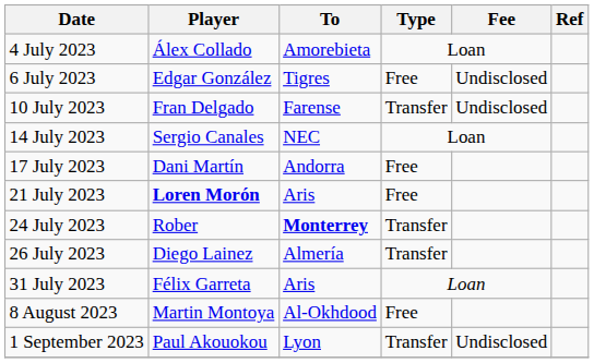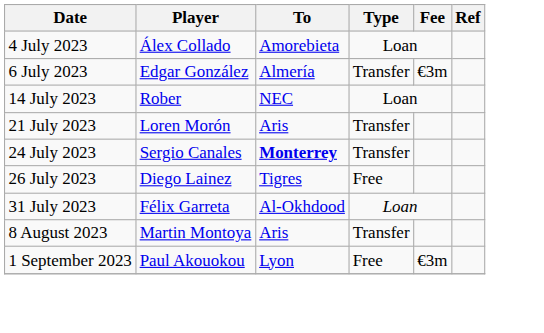 <table class="wikitable">
 <tr>
 <th>Date</th>
 <th>Player</th>
 <th>To</th>
 <th>Type</th>
 <th>Fee</th>
 <th>Ref</th>
 </tr>
 <tr>
 <td>4 July 2023</td>
 <td> <a href='#'>Álex Collado</a></td>
 <td><a href='#'>Amorebieta</a></td>
 <td colspan=2 align=center>Loan</td>
 <td></td>
 </tr>
 <tr>
 <td>6 July 2023</td>
 <td> <a href='#'>Edgar González</a></td>
-<td> <a href='#'>Tigres</a></td>
-<td>Free</td>
-<td>Undisclosed</td>
-<td></td>
-</tr>
-<tr>
-<td>10 July 2023</td>
-<td> <a href='#'>Fran Delgado</a></td>
-<td> <a href='#'>Farense</a></td>
+<td><a href='#'>Almería</a></td>
 <td>Transfer</td>
-<td>Undisclosed</td>
+<td>€3m</td>
 <td></td>
 </tr>
 <tr>
 <td>14 July 2023</td>
-<td> <a href='#'>Sergio Canales</a></td>
+<td> <a href='#'>Rober</a></td>
 <td> <a href='#'>NEC</a></td>
 <td colspan=2 align=center>Loan</td>
 <td></td>
 </tr>
 <tr>
-<td>17 July 2023</td>
-<td> <a href='#'>Dani Martín</a></td>
-<td><a href='#'>Andorra</a></td>
-<td>Free</td>
-<td></td>
-<td></td>
-</tr>
-<tr>
 <td>21 July 2023</td>
-<td><strong> <a href='#'>Loren Morón</a></strong></td>
+<td> <a href='#'>Loren Morón</a></td>
 <td> <a href='#'>Aris</a></td>
-<td>Free</td>
+<td>Transfer</td>
 <td></td>
 <td></td>
 </tr>
 <tr>
 <td>24 July 2023</td>
-<td> <a href='#'>Rober</a></td>
+<td> <a href='#'>Sergio Canales</a></td>
 <td><strong> <a href='#'>Monterrey</a></strong></td>
 <td>Transfer</td>
 <td></td>
 <td></td>
 </tr>
 <tr>
 <td>26 July 2023</td>
 <td> <a href='#'>Diego Lainez</a></td>
-<td><a href='#'>Almería</a></td>
-<td>Transfer</td>
+<td> <a href='#'>Tigres</a></td>
+<td>Free</td>
 <td></td>
 <td></td>
 </tr>
 <tr>
 <td>31 July 2023</td>
 <td> <a href='#'>Félix Garreta</a></td>
-<td> <a href='#'>Aris</a></td>
+<td> <a href='#'>Al-Okhdood</a></td>
 <td colspan=2 align=center><em>Loan</em></td>
 <td></td>
 </tr>
 <tr>
 <td>8 August 2023</td>
 <td> <a href='#'>Martin Montoya</a></td>
-<td> <a href='#'>Al-Okhdood</a></td>
-<td>Free</td>
+<td> <a href='#'>Aris</a></td>
+<td>Transfer</td>
 <td></td>
 <td></td>
 </tr>
 <tr>
 <td>1 September 2023</td>
 <td> <a href='#'>Paul Akouokou</a></td>
 <td> <a href='#'>Lyon</a></td>
-<td>Transfer</td>
-<td>Undisclosed</td>
+<td>Free</td>
+<td>€3m</td>
 <td></td>
 </tr>
 <tr>
 </tr>
 </table>
